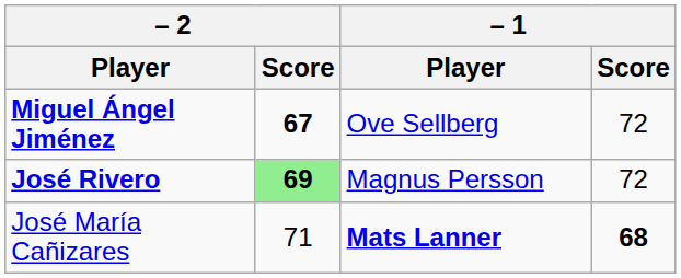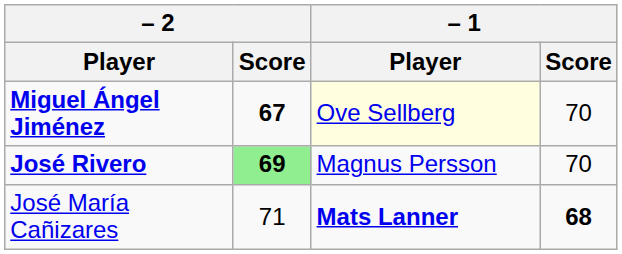 <table class=wikitable>
 <tr>
 <th colspan=2> – 2</th>
 <th colspan=2> – 1</th>
 </tr>
 <tr>
 <th width=145>Player</th>
 <th>Score</th>
 <th width=145>Player</th>
 <th>Score</th>
 </tr>
 <tr>
 <td><strong><a href='#'>Miguel Ángel Jiménez</a></strong></td>
 <td align=center><strong>67</strong></td>
-<td><a href='#'>Ove Sellberg</a></td>
-<td align=center>72</td>
+<td style="background: lightyellow;"><a href='#'>Ove Sellberg</a></td>
+<td align=center>70</td>
 </tr>
 <tr>
 <td><strong><a href='#'>José Rivero</a></strong></td>
 <td align=center style="background: lightgreen;"><strong>69</strong></td>
 <td><a href='#'>Magnus Persson</a></td>
-<td align=center>72</td>
+<td align=center>70</td>
 </tr>
 <tr>
 <td><a href='#'>José María Cañizares</a></td>
 <td align=center>71</td>
 <td><strong><a href='#'>Mats Lanner</a></strong></td>
 <td align=center><strong>68</strong></td>
 </tr>
 </table>
